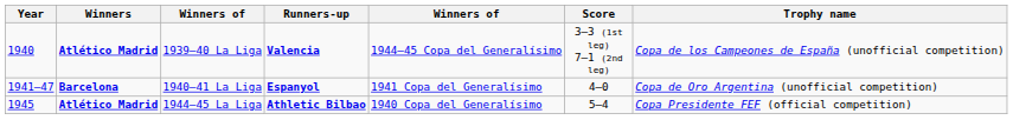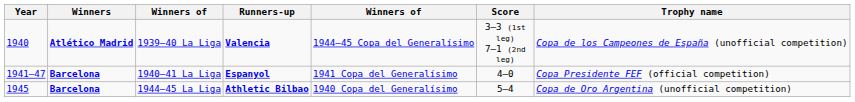 <table class="wikitable">
 <tr>
 <th>Year</th>
 <th>Winners</th>
 <th>Winners of</th>
 <th>Runners-up</th>
 <th>Winners of</th>
 <th width=75>Score</th>
 <th>Trophy name</th>
 </tr>
 <tr>
 <td><a href='#'>1940</a></td>
 <td><strong><a href='#'>Atlético Madrid</a></strong></td>
 <td><a href='#'>1939–40 La Liga</a></td>
 <td><strong><a href='#'>Valencia</a></strong></td>
 <td><a href='#'>1944–45 Copa del Generalísimo</a></td>
 <td align="center">3–3 <small>(1st leg)</small><br>7–1 <small>(2nd leg)</small></td>
 <td><em><a href='#'>Copa de los Campeones de España</a></em> (unofficial competition)</td>
 </tr>
 <tr>
 <td><a href='#'>1941–47</a></td>
 <td><strong><a href='#'>Barcelona</a></strong></td>
 <td><a href='#'>1940–41 La Liga</a></td>
 <td><strong><a href='#'>Espanyol</a></strong></td>
 <td><a href='#'>1941 Copa del Generalísimo</a></td>
 <td align="center">4–0</td>
-<td><em><a href='#'>Copa de Oro Argentina</a></em> (unofficial competition)</td>
+<td><em><a href='#'>Copa Presidente FEF</a></em> (official competition)</td>
 </tr>
 <tr>
 <td><a href='#'>1945</a></td>
-<td><strong><a href='#'>Atlético Madrid</a></strong></td>
+<td><strong><a href='#'>Barcelona</a></strong></td>
 <td><a href='#'>1944–45 La Liga</a></td>
 <td><strong><a href='#'>Athletic Bilbao</a></strong></td>
 <td><a href='#'>1940 Copa del Generalísimo</a></td>
 <td align="center">5–4</td>
-<td><em><a href='#'>Copa Presidente FEF</a></em> (official competition)</td>
+<td><em><a href='#'>Copa de Oro Argentina</a></em> (unofficial competition)</td>
 </tr>
 </table>
